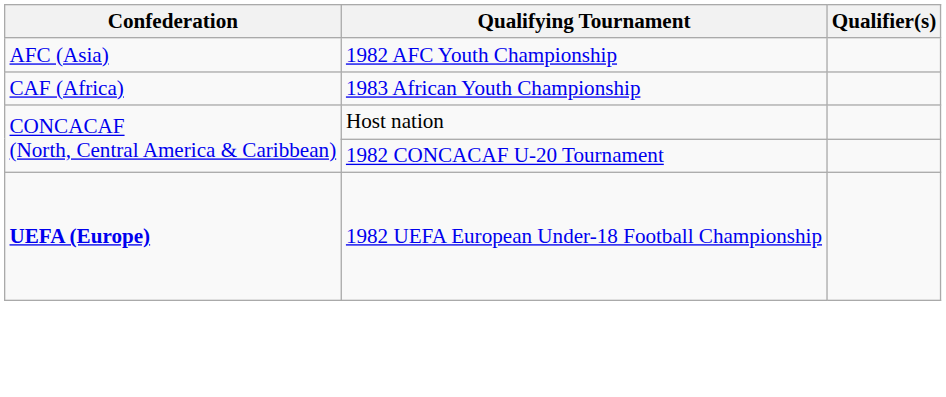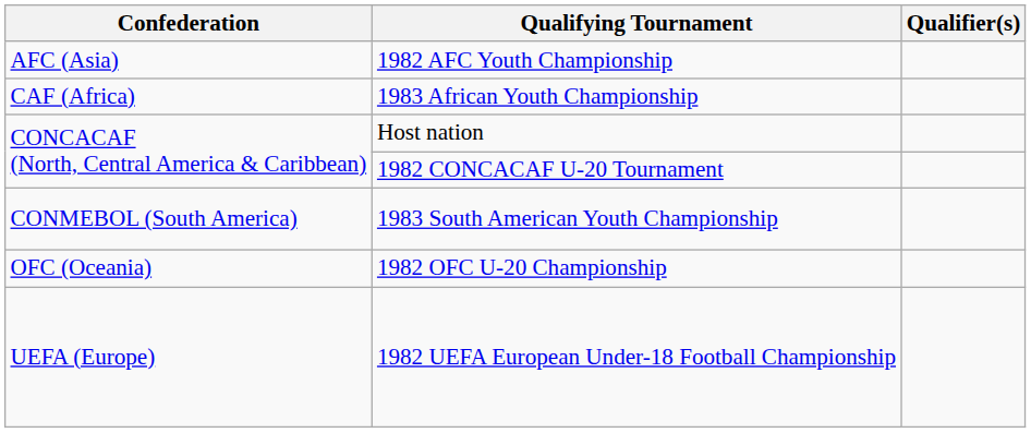 <table class=wikitable>
 <tr>
 <th>Confederation</th>
 <th>Qualifying Tournament</th>
 <th>Qualifier(s)</th>
 </tr>
 <tr>
 <td><a href='#'>AFC (Asia)</a></td>
 <td><a href='#'>1982 AFC Youth Championship</a></td>
 <td> <br> </td>
 </tr>
 <tr>
 <td><a href='#'>CAF (Africa)</a></td>
 <td><a href='#'>1983 African Youth Championship</a></td>
 <td> <br> </td>
 </tr>
 <tr>
 <td rowspan=2><a href='#'>CONCACAF <br> (North, Central America & Caribbean)</a></td>
 <td>Host nation</td>
 <td></td>
 </tr>
 <tr>
 <td><a href='#'>1982 CONCACAF U-20 Tournament</a></td>
 <td></td>
 </tr>
 <tr>
-<td><strong><a href='#'>UEFA (Europe)</a></strong></td>
+<td><a href='#'>CONMEBOL (South America)</a></td>
+<td><a href='#'>1983 South American Youth Championship</a></td>
+<td> <br>  <br> </td>
+</tr>
+<tr>
+<td><a href='#'>OFC (Oceania)</a></td>
+<td><a href='#'>1982 OFC U-20 Championship</a></td>
+<td></td>
+</tr>
+<tr>
+<td><a href='#'>UEFA (Europe)</a></td>
 <td><a href='#'>1982 UEFA European Under-18 Football Championship</a></td>
 <td> <br>  <br>  <br>  <br> <br> </td>
 </tr>
 </table>
